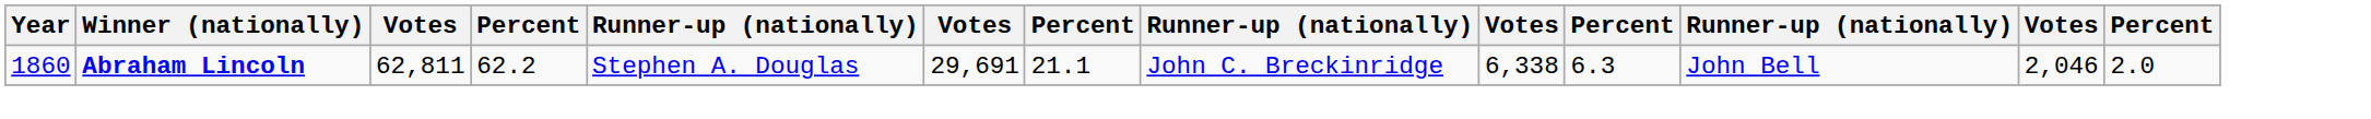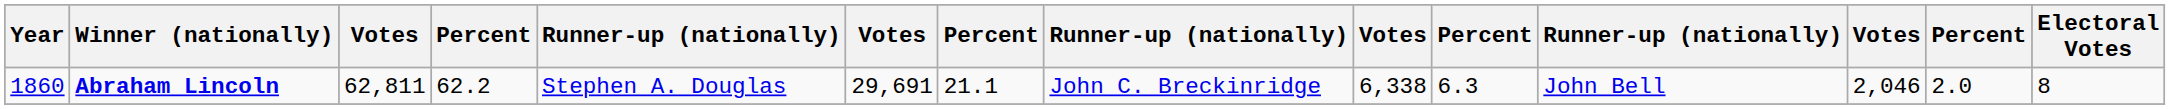 <table class="wikitable sortable">
 <tr>
 <th data-sort-type="number">Year</th>
 <th>Winner (nationally)</th>
 <th data-sort-type="number">Votes</th>
 <th data-sort-type="number">Percent</th>
 <th>Runner-up (nationally)</th>
 <th data-sort-type="number">Votes</th>
 <th data-sort-type="number">Percent</th>
 <th>Runner-up (nationally)</th>
 <th data-sort-type="number">Votes</th>
 <th data-sort-type="number">Percent</th>
 <th>Runner-up (nationally)</th>
 <th data-sort-type="number">Votes</th>
 <th data-sort-type="number">Percent</th>
+<th data-sort-type="number">Electoral<br>Votes</th>
 </tr>
 <tr>
 <td style"text-align:left"><a href='#'>1860</a></td>
 <td><strong><a href='#'>Abraham Lincoln</a></strong></td>
 <td>62,811</td>
 <td>62.2</td>
 <td><a href='#'>Stephen A. Douglas</a></td>
 <td>29,691</td>
 <td>21.1</td>
 <td><a href='#'>John C. Breckinridge</a></td>
 <td>6,338</td>
 <td>6.3</td>
 <td><a href='#'>John Bell</a></td>
 <td>2,046</td>
 <td>2.0</td>
+<td>8</td>
 </tr>
 </table>
